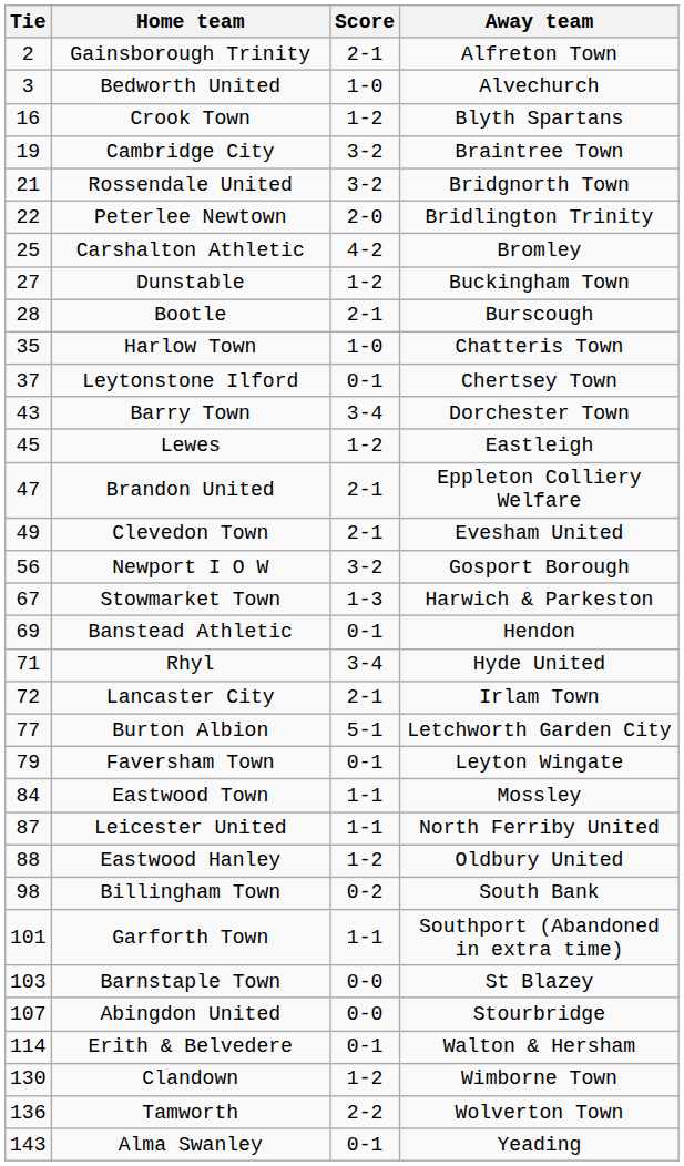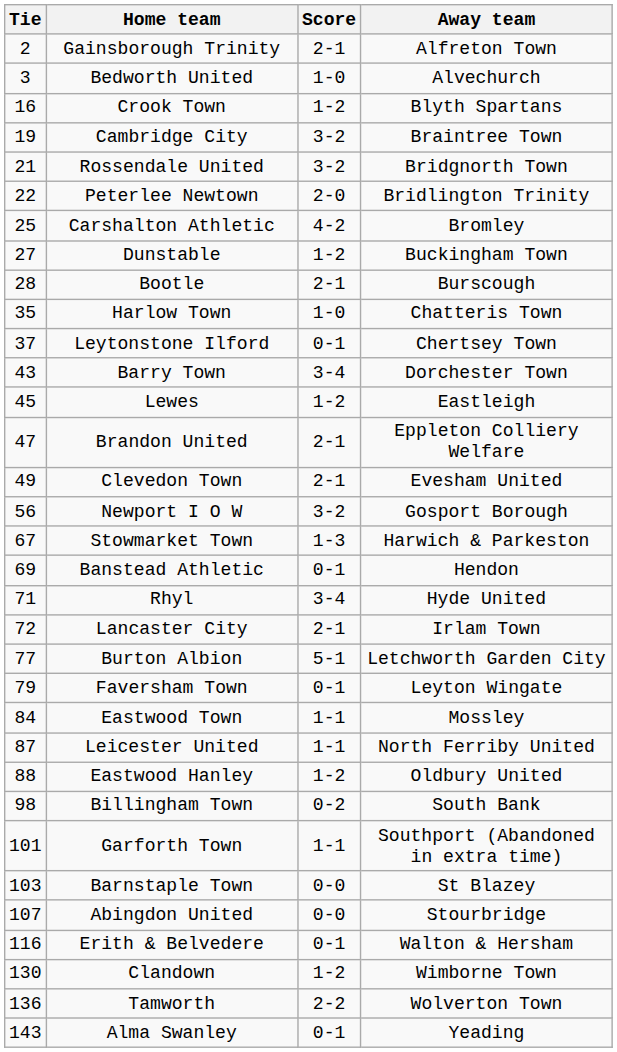 <table class="wikitable" style="text-align:center;">
 <tr>
 <th width=20>Tie</th>
 <th width=175>Home team</th>
 <th width=20>Score</th>
 <th width=175>Away team</th>
 </tr>
 <tr>
 <td>2</td>
 <td>Gainsborough Trinity</td>
 <td>2-1</td>
 <td>Alfreton Town</td>
 </tr>
 <tr>
 <td>3</td>
 <td>Bedworth United</td>
 <td>1-0</td>
 <td>Alvechurch</td>
 </tr>
 <tr>
 <td>16</td>
 <td>Crook Town</td>
 <td>1-2</td>
 <td>Blyth Spartans</td>
 </tr>
 <tr>
 <td>19</td>
 <td>Cambridge City</td>
 <td>3-2</td>
 <td>Braintree Town</td>
 </tr>
 <tr>
 <td>21</td>
 <td>Rossendale United</td>
 <td>3-2</td>
 <td>Bridgnorth Town</td>
 </tr>
 <tr>
 <td>22</td>
 <td>Peterlee Newtown</td>
 <td>2-0</td>
 <td>Bridlington Trinity</td>
 </tr>
 <tr>
 <td>25</td>
 <td>Carshalton Athletic</td>
 <td>4-2</td>
 <td>Bromley</td>
 </tr>
 <tr>
 <td>27</td>
 <td>Dunstable</td>
 <td>1-2</td>
 <td>Buckingham Town</td>
 </tr>
 <tr>
 <td>28</td>
 <td>Bootle</td>
 <td>2-1</td>
 <td>Burscough</td>
 </tr>
 <tr>
 <td>35</td>
 <td>Harlow Town</td>
 <td>1-0</td>
 <td>Chatteris Town</td>
 </tr>
 <tr>
 <td>37</td>
 <td>Leytonstone Ilford</td>
 <td>0-1</td>
 <td>Chertsey Town</td>
 </tr>
 <tr>
 <td>43</td>
 <td>Barry Town</td>
 <td>3-4</td>
 <td>Dorchester Town</td>
 </tr>
 <tr>
 <td>45</td>
 <td>Lewes</td>
 <td>1-2</td>
 <td>Eastleigh</td>
 </tr>
 <tr>
 <td>47</td>
 <td>Brandon United</td>
 <td>2-1</td>
 <td>Eppleton Colliery Welfare</td>
 </tr>
 <tr>
 <td>49</td>
 <td>Clevedon Town</td>
 <td>2-1</td>
 <td>Evesham United</td>
 </tr>
 <tr>
 <td>56</td>
 <td>Newport I O W</td>
 <td>3-2</td>
 <td>Gosport Borough</td>
 </tr>
 <tr>
 <td>67</td>
 <td>Stowmarket Town</td>
 <td>1-3</td>
 <td>Harwich & Parkeston</td>
 </tr>
 <tr>
 <td>69</td>
 <td>Banstead Athletic</td>
 <td>0-1</td>
 <td>Hendon</td>
 </tr>
 <tr>
 <td>71</td>
 <td>Rhyl</td>
 <td>3-4</td>
 <td>Hyde United</td>
 </tr>
 <tr>
 <td>72</td>
 <td>Lancaster City</td>
 <td>2-1</td>
 <td>Irlam Town</td>
 </tr>
 <tr>
 <td>77</td>
 <td>Burton Albion</td>
 <td>5-1</td>
 <td>Letchworth Garden City</td>
 </tr>
 <tr>
 <td>79</td>
 <td>Faversham Town</td>
 <td>0-1</td>
 <td>Leyton Wingate</td>
 </tr>
 <tr>
 <td>84</td>
 <td>Eastwood Town</td>
 <td>1-1</td>
 <td>Mossley</td>
 </tr>
 <tr>
 <td>87</td>
 <td>Leicester United</td>
 <td>1-1</td>
 <td>North Ferriby United</td>
 </tr>
 <tr>
 <td>88</td>
 <td>Eastwood Hanley</td>
 <td>1-2</td>
 <td>Oldbury United</td>
 </tr>
 <tr>
 <td>98</td>
 <td>Billingham Town</td>
 <td>0-2</td>
 <td>South Bank</td>
 </tr>
 <tr>
 <td>101</td>
 <td>Garforth Town</td>
 <td>1-1</td>
 <td>Southport (Abandoned in extra time)</td>
 </tr>
 <tr>
 <td>103</td>
 <td>Barnstaple Town</td>
 <td>0-0</td>
 <td>St Blazey</td>
 </tr>
 <tr>
 <td>107</td>
 <td>Abingdon United</td>
 <td>0-0</td>
 <td>Stourbridge</td>
 </tr>
 <tr>
-<td>114</td>
+<td>116</td>
 <td>Erith & Belvedere</td>
 <td>0-1</td>
 <td>Walton & Hersham</td>
 </tr>
 <tr>
 <td>130</td>
 <td>Clandown</td>
 <td>1-2</td>
 <td>Wimborne Town</td>
 </tr>
 <tr>
 <td>136</td>
 <td>Tamworth</td>
 <td>2-2</td>
 <td>Wolverton Town</td>
 </tr>
 <tr>
 <td>143</td>
 <td>Alma Swanley</td>
 <td>0-1</td>
 <td>Yeading</td>
 </tr>
 </table>
